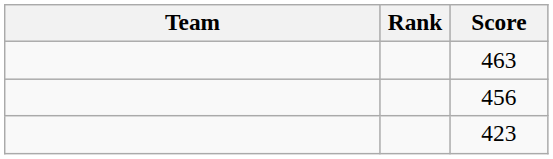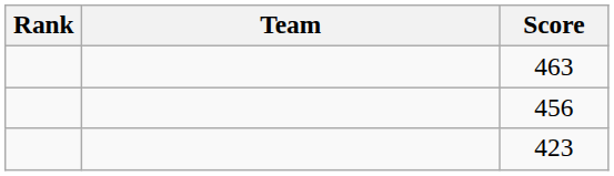 <table class=wikitable style="text-align:center">
 <tr>
+<th width=40>Rank</th>
 <th width=250>Team</th>
-<th width=40>Rank</th>
 <th width=60>Score</th>
 </tr>
 <tr>
+<td></td>
 <td align=left></td>
-<td></td>
 <td>463</td>
 </tr>
 <tr>
+<td></td>
 <td align=left></td>
-<td></td>
 <td>456</td>
 </tr>
 <tr>
+<td></td>
 <td align=left></td>
-<td></td>
 <td>423</td>
 </tr>
 </table>
